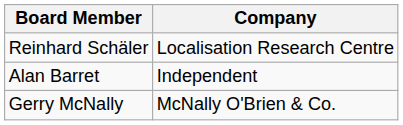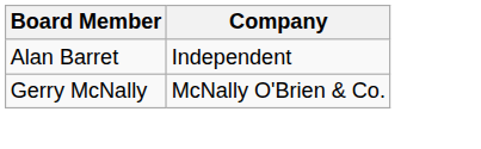 <table class=wikitable>
 <tr>
 <th>Board Member</th>
 <th>Company</th>
-</tr>
-<tr>
-<td>Reinhard Schäler</td>
-<td>Localisation Research Centre</td>
 </tr>
 <tr>
 <td>Alan Barret</td>
 <td>Independent</td>
 </tr>
 <tr>
 <td>Gerry McNally</td>
 <td>McNally O'Brien & Co.</td>
 </tr>
 </table>
